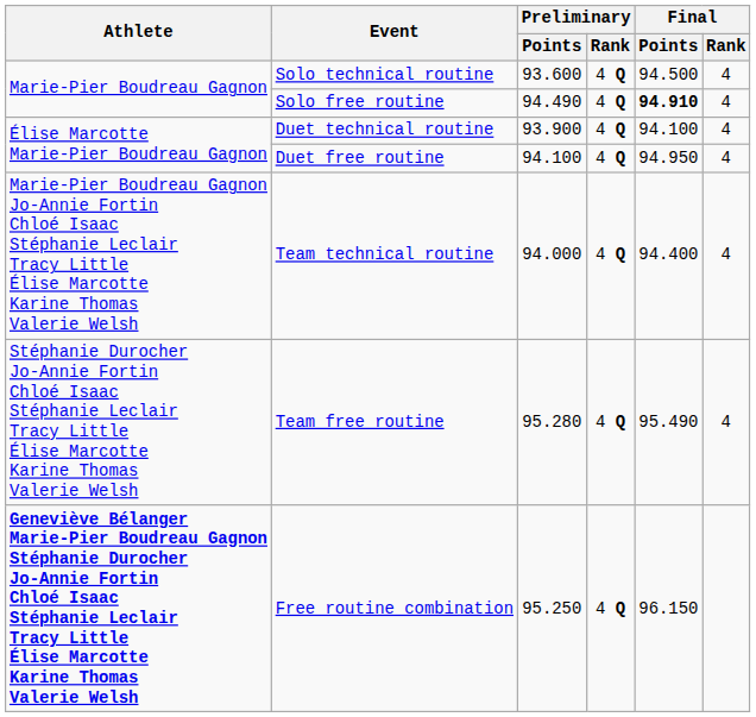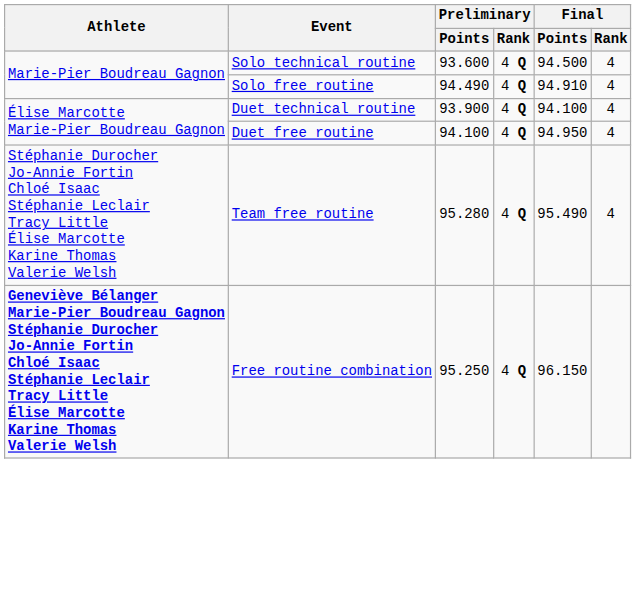 <table class=wikitable style="font-size:90%">
 <tr>
 <th rowspan="2">Athlete</th>
 <th rowspan="2">Event</th>
 <th colspan="2">Preliminary</th>
 <th colspan="2">Final</th>
 </tr>
 <tr>
 <th>Points</th>
 <th>Rank</th>
 <th>Points</th>
 <th>Rank</th>
 </tr>
 <tr>
 <td rowspan="2"><a href='#'>Marie-Pier Boudreau Gagnon</a></td>
 <td><a href='#'>Solo technical routine</a></td>
 <td align=center>93.600</td>
 <td align=center>4 <strong>Q</strong></td>
 <td align=center>94.500</td>
 <td align=center>4</td>
 </tr>
 <tr>
 <td><a href='#'>Solo free routine</a></td>
 <td align=center>94.490</td>
 <td align=center>4 <strong>Q</strong></td>
-<td align=center><strong>94.910</strong></td>
+<td align=center>94.910</td>
 <td align=center>4</td>
 </tr>
 <tr>
 <td rowspan="2"><a href='#'>Élise Marcotte</a><br><a href='#'>Marie-Pier Boudreau Gagnon</a></td>
 <td><a href='#'>Duet technical routine</a></td>
 <td align=center>93.900</td>
 <td align=center>4 <strong>Q</strong></td>
 <td align=center>94.100</td>
 <td align=center>4</td>
 </tr>
 <tr>
 <td><a href='#'>Duet free routine</a></td>
 <td align=center>94.100</td>
 <td align=center>4 <strong>Q</strong></td>
 <td align=center>94.950</td>
-<td align=center>4</td>
-</tr>
-<tr>
-<td rowspan="1"><a href='#'>Marie-Pier Boudreau Gagnon</a><br><a href='#'>Jo-Annie Fortin</a><br><a href='#'>Chloé Isaac</a><br><a href='#'>Stéphanie Leclair</a><br><a href='#'>Tracy Little</a><br><a href='#'>Élise Marcotte</a><br><a href='#'>Karine Thomas</a><br><a href='#'>Valerie Welsh</a></td>
-<td><a href='#'>Team technical routine</a></td>
-<td align=center>94.000</td>
-<td align=center>4 <strong>Q</strong></td>
-<td align=center>94.400</td>
 <td align=center>4</td>
 </tr>
 <tr>
 <td rowspan="1"><a href='#'>Stéphanie Durocher</a><br><a href='#'>Jo-Annie Fortin</a><br><a href='#'>Chloé Isaac</a><br><a href='#'>Stéphanie Leclair</a><br><a href='#'>Tracy Little</a><br><a href='#'>Élise Marcotte</a><br><a href='#'>Karine Thomas</a><br><a href='#'>Valerie Welsh</a></td>
 <td><a href='#'>Team free routine</a></td>
 <td align=center>95.280</td>
 <td align=center>4 <strong>Q</strong></td>
 <td align=center>95.490</td>
 <td align=center>4</td>
 </tr>
 <tr>
 <td rowspan="1"><strong><a href='#'>Geneviève Bélanger</a><br><a href='#'>Marie-Pier Boudreau Gagnon</a><br><a href='#'>Stéphanie Durocher</a><br><a href='#'>Jo-Annie Fortin</a><br><a href='#'>Chloé Isaac</a><br><a href='#'>Stéphanie Leclair</a><br><a href='#'>Tracy Little</a><br><a href='#'>Élise Marcotte</a><br><a href='#'>Karine Thomas</a><br><a href='#'>Valerie Welsh</a></strong></td>
 <td><a href='#'>Free routine combination</a></td>
 <td align=center>95.250</td>
 <td align=center>4 <strong>Q</strong></td>
 <td align=center>96.150</td>
 <td align=center></td>
 </tr>
 </table>
